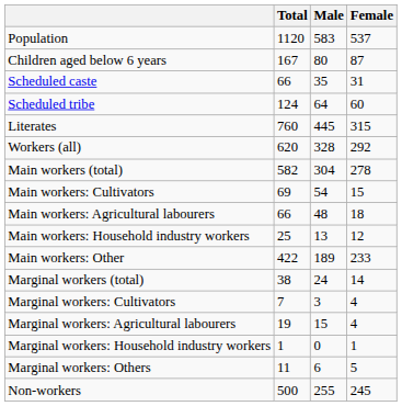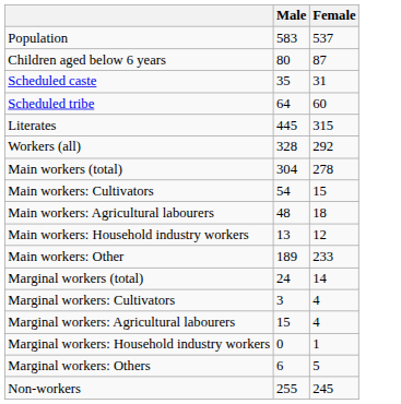 <table class="wikitable sortable">
 <tr>
 <th></th>
-<th>Total</th>
 <th>Male</th>
 <th>Female</th>
 </tr>
 <tr>
 <td>Population</td>
-<td>1120</td>
 <td>583</td>
 <td>537</td>
 </tr>
 <tr>
 <td>Children aged below 6 years</td>
-<td>167</td>
 <td>80</td>
 <td>87</td>
 </tr>
 <tr>
 <td><a href='#'>Scheduled caste</a></td>
-<td>66</td>
 <td>35</td>
 <td>31</td>
 </tr>
 <tr>
 <td><a href='#'>Scheduled tribe</a></td>
-<td>124</td>
 <td>64</td>
 <td>60</td>
 </tr>
 <tr>
 <td>Literates</td>
-<td>760</td>
 <td>445</td>
 <td>315</td>
 </tr>
 <tr>
 <td>Workers (all)</td>
-<td>620</td>
 <td>328</td>
 <td>292</td>
 </tr>
 <tr>
 <td>Main workers (total)</td>
-<td>582</td>
 <td>304</td>
 <td>278</td>
 </tr>
 <tr>
 <td>Main workers: Cultivators</td>
-<td>69</td>
 <td>54</td>
 <td>15</td>
 </tr>
 <tr>
 <td>Main workers: Agricultural labourers</td>
-<td>66</td>
 <td>48</td>
 <td>18</td>
 </tr>
 <tr>
 <td>Main workers: Household industry workers</td>
-<td>25</td>
 <td>13</td>
 <td>12</td>
 </tr>
 <tr>
 <td>Main workers: Other</td>
-<td>422</td>
 <td>189</td>
 <td>233</td>
 </tr>
 <tr>
 <td>Marginal workers (total)</td>
-<td>38</td>
 <td>24</td>
 <td>14</td>
 </tr>
 <tr>
 <td>Marginal workers: Cultivators</td>
-<td>7</td>
 <td>3</td>
 <td>4</td>
 </tr>
 <tr>
 <td>Marginal workers: Agricultural labourers</td>
-<td>19</td>
 <td>15</td>
 <td>4</td>
 </tr>
 <tr>
 <td>Marginal workers: Household industry workers</td>
-<td>1</td>
 <td>0</td>
 <td>1</td>
 </tr>
 <tr>
 <td>Marginal workers: Others</td>
-<td>11</td>
 <td>6</td>
 <td>5</td>
 </tr>
 <tr>
 <td>Non-workers</td>
-<td>500</td>
 <td>255</td>
 <td>245</td>
 </tr>
 </table>
